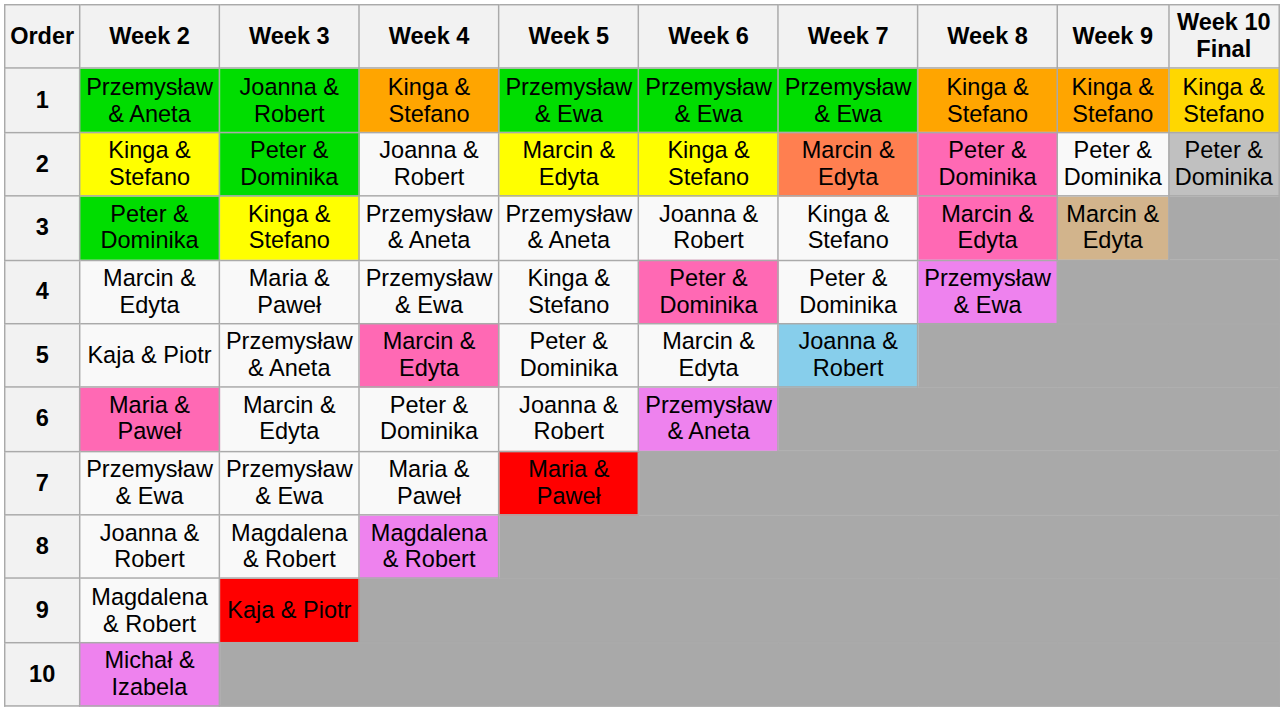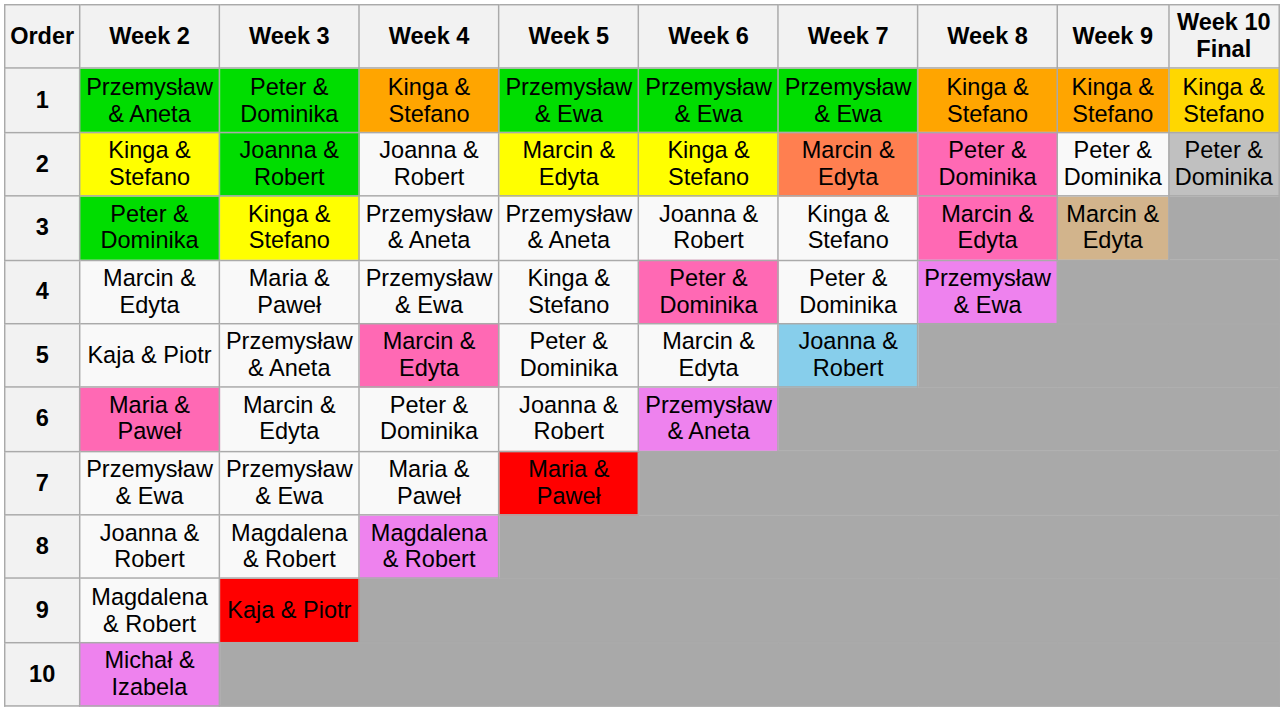 <table class="wikitable" style="text-align:center">
 <tr>
 <th>Order</th>
 <th>Week 2</th>
 <th>Week 3</th>
 <th>Week 4</th>
 <th>Week 5</th>
 <th>Week 6</th>
 <th>Week 7</th>
 <th>Week 8</th>
 <th>Week 9</th>
 <th>Week 10<br>Final</th>
 </tr>
 <tr>
 <th>1</th>
 <td style="background:#00DD00;">Przemysław & Aneta</td>
-<td style="background:#00DD00;">Joanna & Robert</td>
+<td style="background:#00DD00;">Peter & Dominika</td>
 <td style="background:orange;">Kinga & Stefano</td>
 <td style="background:#00DD00;">Przemysław & Ewa</td>
 <td style="background:#00DD00;">Przemysław & Ewa</td>
 <td style="background:#00DD00;">Przemysław & Ewa</td>
 <td style="background:orange;">Kinga & Stefano</td>
 <td style="background:orange;">Kinga & Stefano</td>
 <td style="background:gold;">Kinga & Stefano</td>
 </tr>
 <tr>
 <th>2</th>
 <td style="background:yellow;">Kinga & Stefano</td>
-<td style="background:#00DD00;">Peter & Dominika</td>
+<td style="background:#00DD00;">Joanna & Robert</td>
 <td>Joanna & Robert</td>
 <td style="background:yellow;">Marcin & Edyta</td>
 <td style="background:yellow;">Kinga & Stefano</td>
 <td style="background:coral;">Marcin & Edyta</td>
 <td style="background:hotpink;">Peter & Dominika</td>
 <td>Peter & Dominika</td>
 <td style="background:silver;">Peter & Dominika</td>
 </tr>
 <tr>
 <th>3</th>
 <td style="background:#00DD00;">Peter & Dominika</td>
 <td style="background:yellow;">Kinga & Stefano</td>
 <td>Przemysław & Aneta</td>
 <td>Przemysław & Aneta</td>
 <td>Joanna & Robert</td>
 <td>Kinga & Stefano</td>
 <td style="background:hotpink;">Marcin & Edyta</td>
 <td style="background:tan;">Marcin & Edyta</td>
 <td style="background:darkgray" colspan="1"></td>
 </tr>
 <tr>
 <th>4</th>
 <td>Marcin & Edyta</td>
 <td>Maria & Paweł</td>
 <td>Przemysław & Ewa</td>
 <td>Kinga & Stefano</td>
 <td style="background:hotpink;">Peter & Dominika</td>
 <td>Peter & Dominika</td>
 <td style="background:violet;">Przemysław & Ewa</td>
 <td style="background:darkgray" colspan="2"></td>
 </tr>
 <tr>
 <th>5</th>
 <td>Kaja & Piotr</td>
 <td>Przemysław & Aneta</td>
 <td style="background:hotpink;">Marcin & Edyta</td>
 <td>Peter & Dominika</td>
 <td>Marcin & Edyta</td>
 <td style="background:skyblue;">Joanna & Robert</td>
 <td style="background:darkgray" colspan="3"></td>
 </tr>
 <tr>
 <th>6</th>
 <td style="background:hotpink;">Maria & Paweł</td>
 <td>Marcin & Edyta</td>
 <td>Peter & Dominika</td>
 <td>Joanna & Robert</td>
 <td style="background:violet;">Przemysław & Aneta</td>
 <td style="background:darkgray" colspan="4"></td>
 </tr>
 <tr>
 <th>7</th>
 <td>Przemysław & Ewa</td>
 <td>Przemysław & Ewa</td>
 <td>Maria & Paweł</td>
 <td style="background:red;">Maria & Paweł</td>
 <td style="background:darkgray" colspan="5"></td>
 </tr>
 <tr>
 <th>8</th>
 <td>Joanna & Robert</td>
 <td>Magdalena & Robert</td>
 <td style="background:violet;">Magdalena & Robert</td>
 <td style="background:darkgray" colspan="6"></td>
 </tr>
 <tr>
 <th>9</th>
 <td>Magdalena & Robert</td>
 <td style="background:red;">Kaja & Piotr</td>
 <td style="background:darkgray" colspan="8"></td>
 </tr>
 <tr>
 <th>10</th>
 <td style="background:violet;">Michał & Izabela</td>
 <td style="background:darkgray" colspan="9"></td>
 </tr>
 </table>
